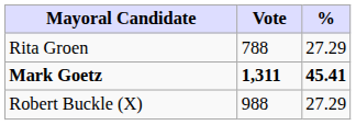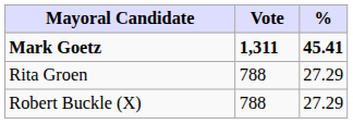 <table class="wikitable">
 <tr>
 <th style="background:#ddf; width:200px;">Mayoral Candidate</th>
 <th style="background:#ddf; width:50px;">Vote</th>
 <th style="background:#ddf; width:30px;">%</th>
 </tr>
 <tr>
+<td><strong>Mark Goetz</strong></td>
+<td><strong>1,311</strong></td>
+<td><strong>45.41</strong></td>
+</tr>
+<tr>
 <td>Rita Groen</td>
 <td>788</td>
 <td>27.29</td>
 </tr>
 <tr>
-<td><strong>Mark Goetz</strong></td>
-<td><strong>1,311</strong></td>
-<td><strong>45.41</strong></td>
-</tr>
-<tr>
 <td>Robert Buckle (X)</td>
-<td>988</td>
+<td>788</td>
 <td>27.29</td>
 </tr>
 </table>
